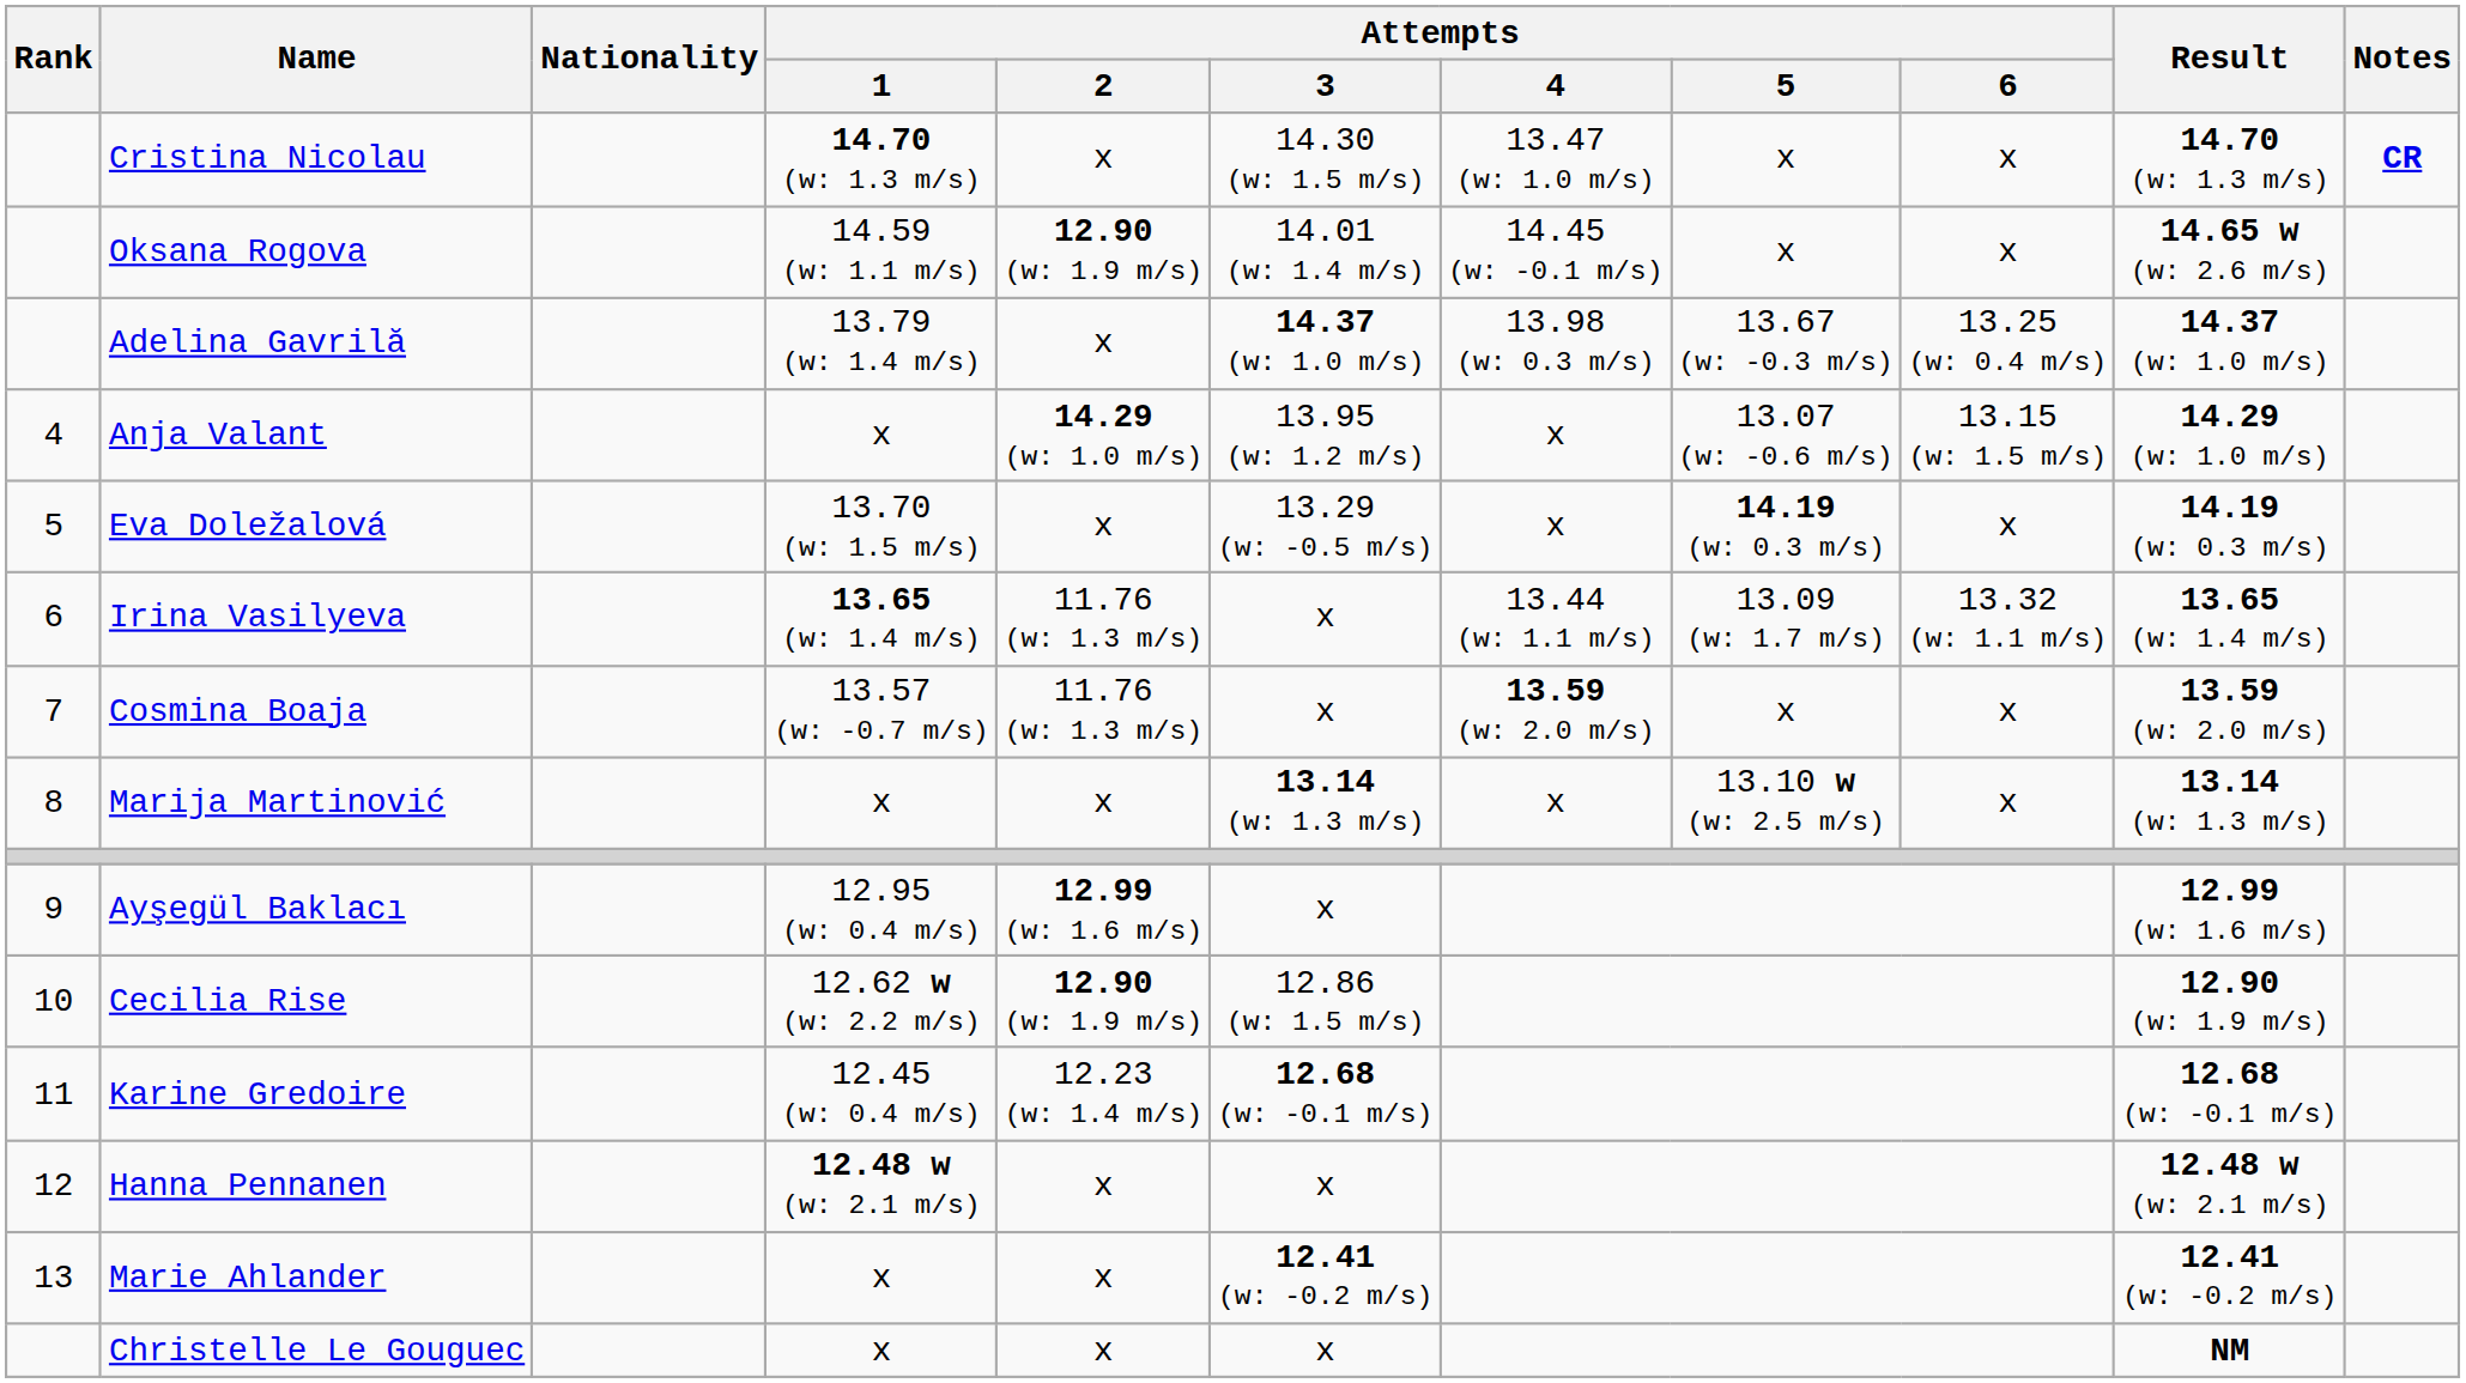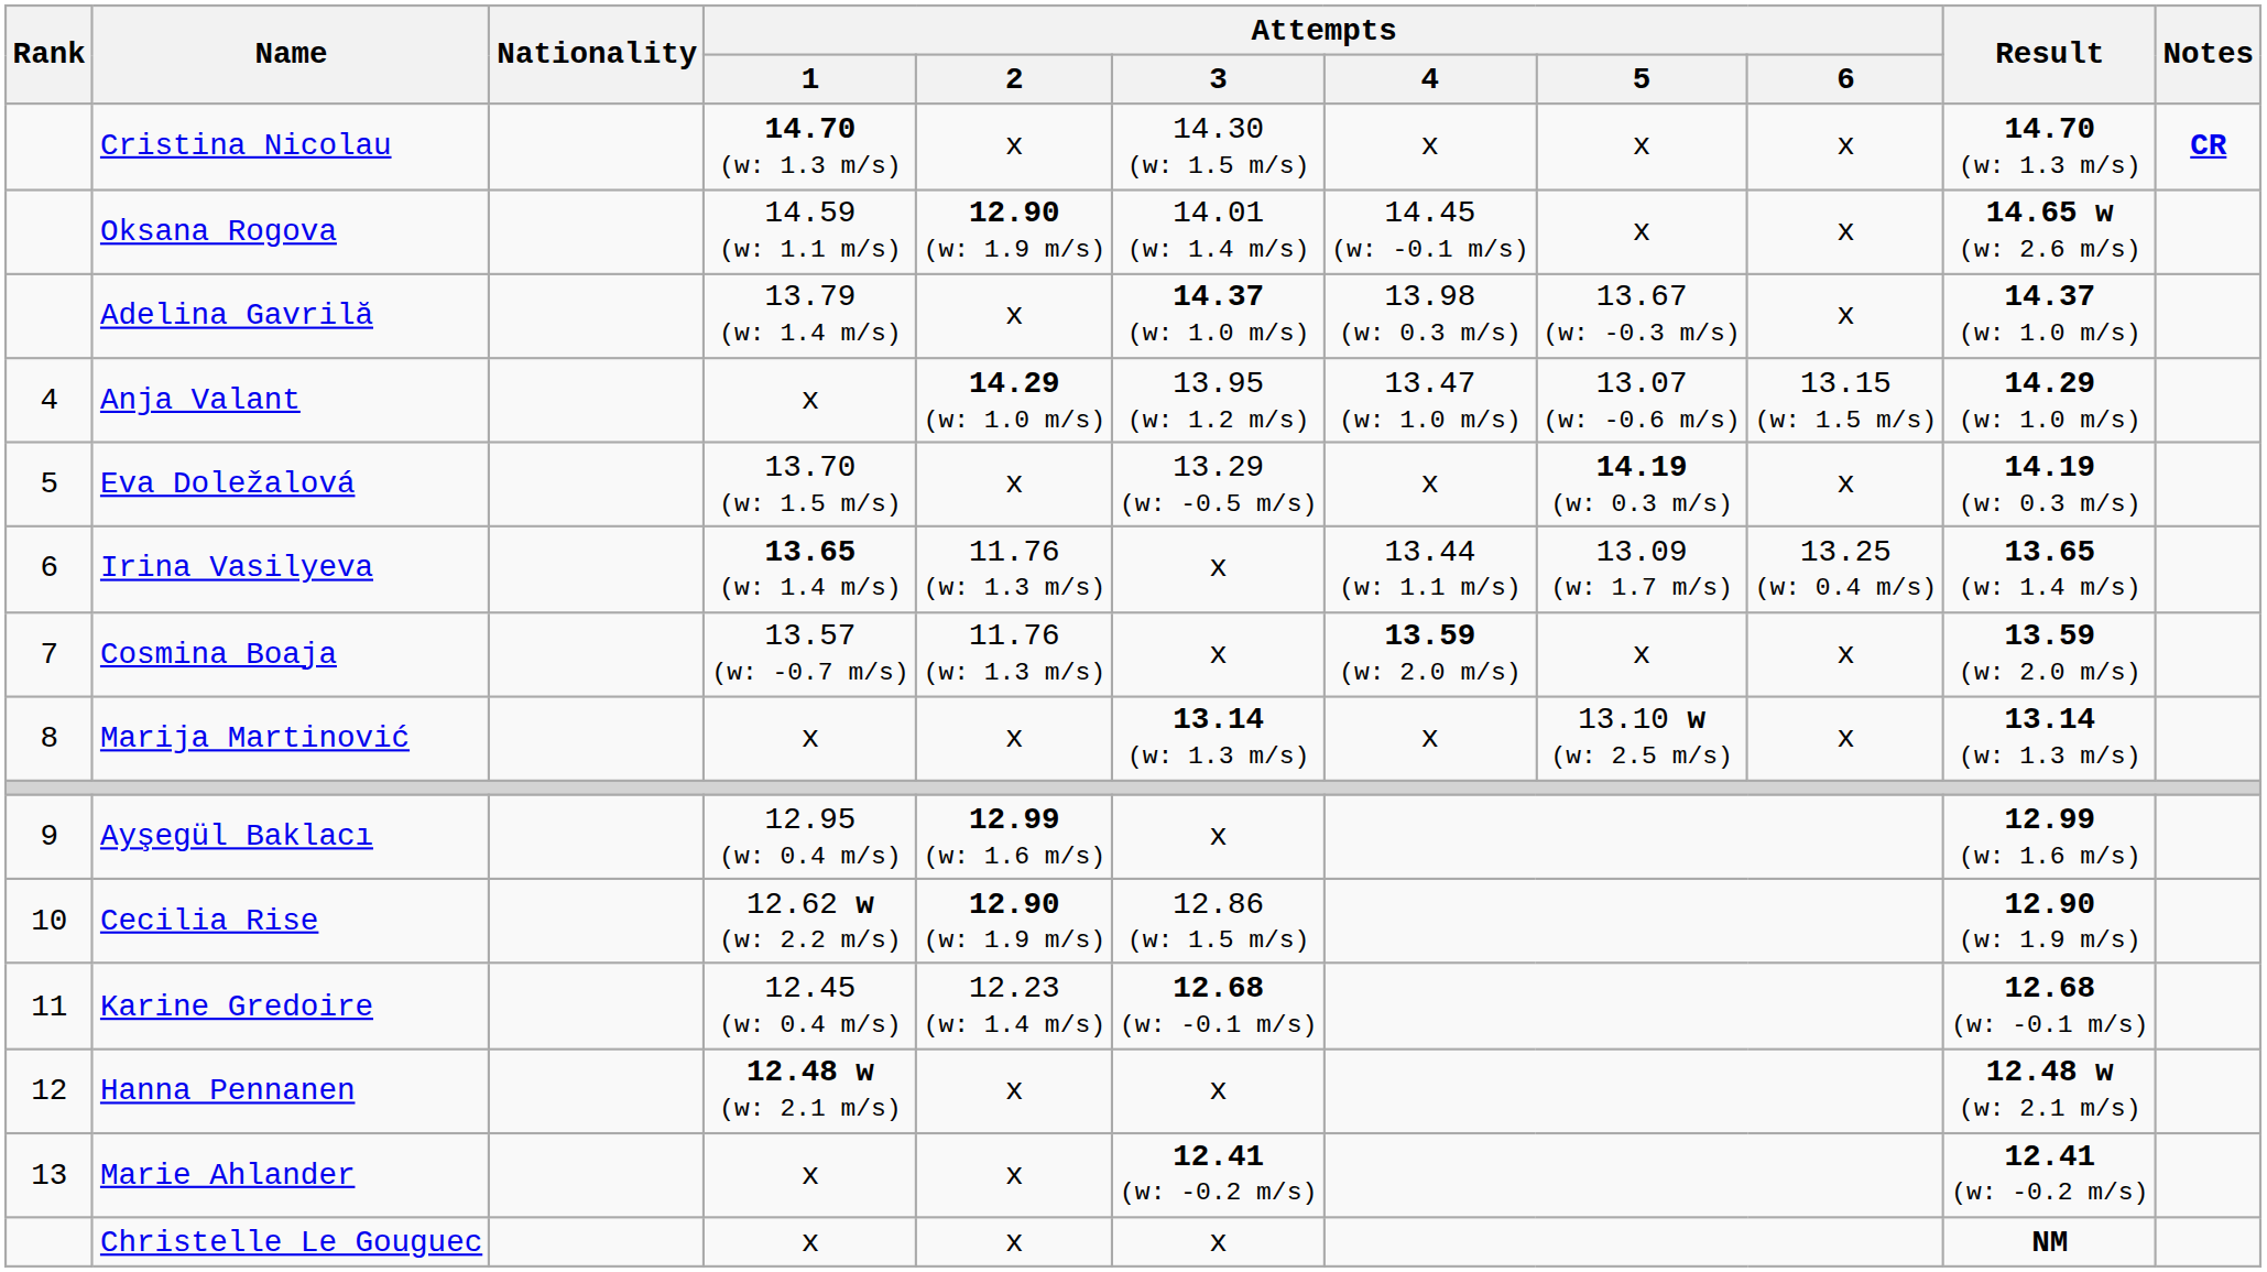 <table class="wikitable sortable" style="text-align:center">
 <tr>
 <th rowspan=2>Rank</th>
 <th rowspan=2>Name</th>
 <th rowspan=2>Nationality</th>
 <th colspan=6>Attempts</th>
 <th rowspan=2>Result</th>
 <th rowspan=2>Notes</th>
 </tr>
 <tr>
 <th>1</th>
 <th>2</th>
 <th>3</th>
 <th>4</th>
 <th>5</th>
 <th>6</th>
 </tr>
 <tr>
 <td></td>
 <td align=left><a href='#'>Cristina Nicolau</a></td>
 <td align=left></td>
 <td><strong>14.70</strong><br><small>(w: 1.3 m/s)</small></td>
 <td>x</td>
 <td>14.30<br><small>(w: 1.5 m/s)</small></td>
-<td>13.47<br><small>(w: 1.0 m/s)</small></td>
+<td>x</td>
 <td>x</td>
 <td>x</td>
 <td><strong>14.70</strong><br><small>(w: 1.3 m/s)</small></td>
 <td><strong><a href='#'>CR</a></strong></td>
 </tr>
 <tr>
 <td></td>
 <td align=left><a href='#'>Oksana Rogova</a></td>
 <td align=left></td>
 <td>14.59<br><small>(w: 1.1 m/s)</small></td>
 <td><strong>12.90</strong><br><small>(w: 1.9 m/s)</small></td>
 <td>14.01<br><small>(w: 1.4 m/s)</small></td>
 <td>14.45<br><small>(w: -0.1 m/s)</small></td>
 <td>x</td>
 <td>x</td>
 <td><strong>14.65</strong> <strong>w</strong><br><small>(w: 2.6 m/s)</small></td>
 <td></td>
 </tr>
 <tr>
 <td></td>
 <td align=left><a href='#'>Adelina Gavrilă</a></td>
 <td align=left></td>
 <td>13.79<br><small>(w: 1.4 m/s)</small></td>
 <td>x</td>
 <td><strong>14.37</strong><br><small>(w: 1.0 m/s)</small></td>
 <td>13.98<br><small>(w: 0.3 m/s)</small></td>
 <td>13.67<br><small>(w: -0.3 m/s)</small></td>
-<td>13.25<br><small>(w: 0.4 m/s)</small></td>
+<td>x</td>
 <td><strong>14.37</strong><br><small>(w: 1.0 m/s)</small></td>
 <td></td>
 </tr>
 <tr>
 <td>4</td>
 <td align=left><a href='#'>Anja Valant</a></td>
 <td align=left></td>
 <td>x</td>
 <td><strong>14.29</strong><br><small>(w: 1.0 m/s)</small></td>
 <td>13.95<br><small>(w: 1.2 m/s)</small></td>
-<td>x</td>
+<td>13.47<br><small>(w: 1.0 m/s)</small></td>
 <td>13.07<br><small>(w: -0.6 m/s)</small></td>
 <td>13.15<br><small>(w: 1.5 m/s)</small></td>
 <td><strong>14.29</strong><br><small>(w: 1.0 m/s)</small></td>
 <td></td>
 </tr>
 <tr>
 <td>5</td>
 <td align=left><a href='#'>Eva Doležalová</a></td>
 <td align=left></td>
 <td>13.70<br><small>(w: 1.5 m/s)</small></td>
 <td>x</td>
 <td>13.29<br><small>(w: -0.5 m/s)</small></td>
 <td>x</td>
 <td><strong>14.19</strong><br><small>(w: 0.3 m/s)</small></td>
 <td>x</td>
 <td><strong>14.19</strong><br><small>(w: 0.3 m/s)</small></td>
 <td></td>
 </tr>
 <tr>
 <td>6</td>
 <td align=left><a href='#'>Irina Vasilyeva</a></td>
 <td align=left></td>
 <td><strong>13.65</strong><br><small>(w: 1.4 m/s)</small></td>
 <td>11.76<br><small>(w: 1.3 m/s)</small></td>
 <td>x</td>
 <td>13.44<br><small>(w: 1.1 m/s)</small></td>
 <td>13.09<br><small>(w: 1.7 m/s)</small></td>
-<td>13.32<br><small>(w: 1.1 m/s)</small></td>
+<td>13.25<br><small>(w: 0.4 m/s)</small></td>
 <td><strong>13.65</strong><br><small>(w: 1.4 m/s)</small></td>
 <td></td>
 </tr>
 <tr>
 <td>7</td>
 <td align=left><a href='#'>Cosmina Boaja</a></td>
 <td align=left></td>
 <td>13.57<br><small>(w: -0.7 m/s)</small></td>
 <td>11.76<br><small>(w: 1.3 m/s)</small></td>
 <td>x</td>
 <td><strong>13.59</strong><br><small>(w: 2.0 m/s)</small></td>
 <td>x</td>
 <td>x</td>
 <td><strong>13.59</strong><br><small>(w: 2.0 m/s)</small></td>
 <td></td>
 </tr>
 <tr>
 <td>8</td>
 <td align=left><a href='#'>Marija Martinović</a></td>
 <td align=left></td>
 <td>x</td>
 <td>x</td>
 <td><strong>13.14</strong><br><small>(w: 1.3 m/s)</small></td>
 <td>x</td>
 <td>13.10 <strong>w</strong><br><small>(w: 2.5 m/s)</small></td>
 <td>x</td>
 <td><strong>13.14</strong><br><small>(w: 1.3 m/s)</small></td>
 <td></td>
 </tr>
 <tr>
 <td colspan=11 bgcolor=lightgray></td>
 </tr>
 <tr>
 <td>9</td>
 <td align=left><a href='#'>Ayşegül Baklacı</a></td>
 <td align=left></td>
 <td>12.95<br><small>(w: 0.4 m/s)</small></td>
 <td><strong>12.99</strong><br><small>(w: 1.6 m/s)</small></td>
 <td>x</td>
 <td colspan=3></td>
 <td><strong>12.99</strong><br><small>(w: 1.6 m/s)</small></td>
 <td></td>
 </tr>
 <tr>
 <td>10</td>
 <td align=left><a href='#'>Cecilia Rise</a></td>
 <td align=left></td>
 <td>12.62 <strong>w</strong><br><small>(w: 2.2 m/s)</small></td>
 <td><strong>12.90</strong><br><small>(w: 1.9 m/s)</small></td>
 <td>12.86<br><small>(w: 1.5 m/s)</small></td>
 <td colspan=3></td>
 <td><strong>12.90</strong><br><small>(w: 1.9 m/s)</small></td>
 <td></td>
 </tr>
 <tr>
 <td>11</td>
 <td align=left><a href='#'>Karine Gredoire</a></td>
 <td align=left></td>
 <td>12.45<br><small>(w: 0.4 m/s)</small></td>
 <td>12.23<br><small>(w: 1.4 m/s)</small></td>
 <td><strong>12.68</strong><br><small>(w: -0.1 m/s)</small></td>
 <td colspan=3></td>
 <td><strong>12.68</strong><br><small>(w: -0.1 m/s)</small></td>
 <td></td>
 </tr>
 <tr>
 <td>12</td>
 <td align=left><a href='#'>Hanna Pennanen</a></td>
 <td align=left></td>
 <td><strong>12.48</strong> <strong>w</strong><br><small>(w: 2.1 m/s)</small></td>
 <td>x</td>
 <td>x</td>
 <td colspan=3></td>
 <td><strong>12.48</strong> <strong>w</strong><br><small>(w: 2.1 m/s)</small></td>
 <td></td>
 </tr>
 <tr>
 <td>13</td>
 <td align=left><a href='#'>Marie Ahlander</a></td>
 <td align=left></td>
 <td>x</td>
 <td>x</td>
 <td><strong>12.41</strong><br><small>(w: -0.2 m/s)</small></td>
 <td colspan=3></td>
 <td><strong>12.41</strong><br><small>(w: -0.2 m/s)</small></td>
 <td></td>
 </tr>
 <tr>
 <td></td>
 <td align=left><a href='#'>Christelle Le Gouguec</a></td>
 <td align=left></td>
 <td>x</td>
 <td>x</td>
 <td>x</td>
 <td colspan=3></td>
 <td><strong>NM</strong></td>
 <td></td>
 </tr>
 </table>
